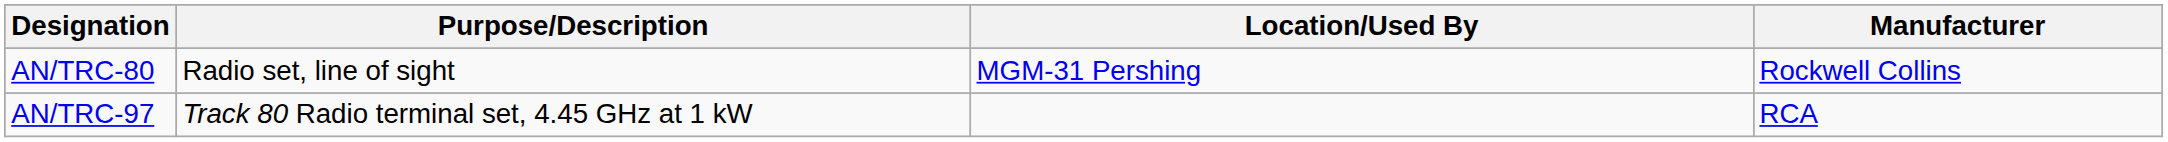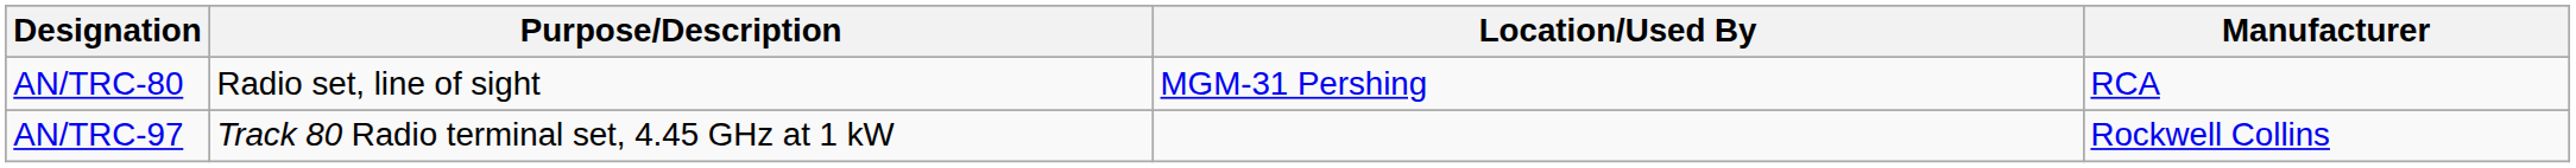 <table class="wikitable sortable">
 <tr>
 <th scope="col">Designation</th>
 <th scope="col" style="width: 500px;">Purpose/Description</th>
 <th scope="col" style="width: 500px;">Location/Used By</th>
 <th scope="col" style="width: 250px;">Manufacturer</th>
 </tr>
 <tr>
 <td><a href='#'>AN/TRC-80</a></td>
 <td>Radio set, line of sight</td>
 <td><a href='#'>MGM-31 Pershing</a></td>
-<td><a href='#'>Rockwell Collins</a></td>
+<td><a href='#'>RCA</a></td>
 </tr>
 <tr>
 <td><a href='#'>AN/TRC-97</a></td>
 <td><em>Track 80</em> Radio terminal set, 4.45 GHz at 1 kW</td>
 <td></td>
-<td><a href='#'>RCA</a></td>
+<td><a href='#'>Rockwell Collins</a></td>
 </tr>
 </table>
